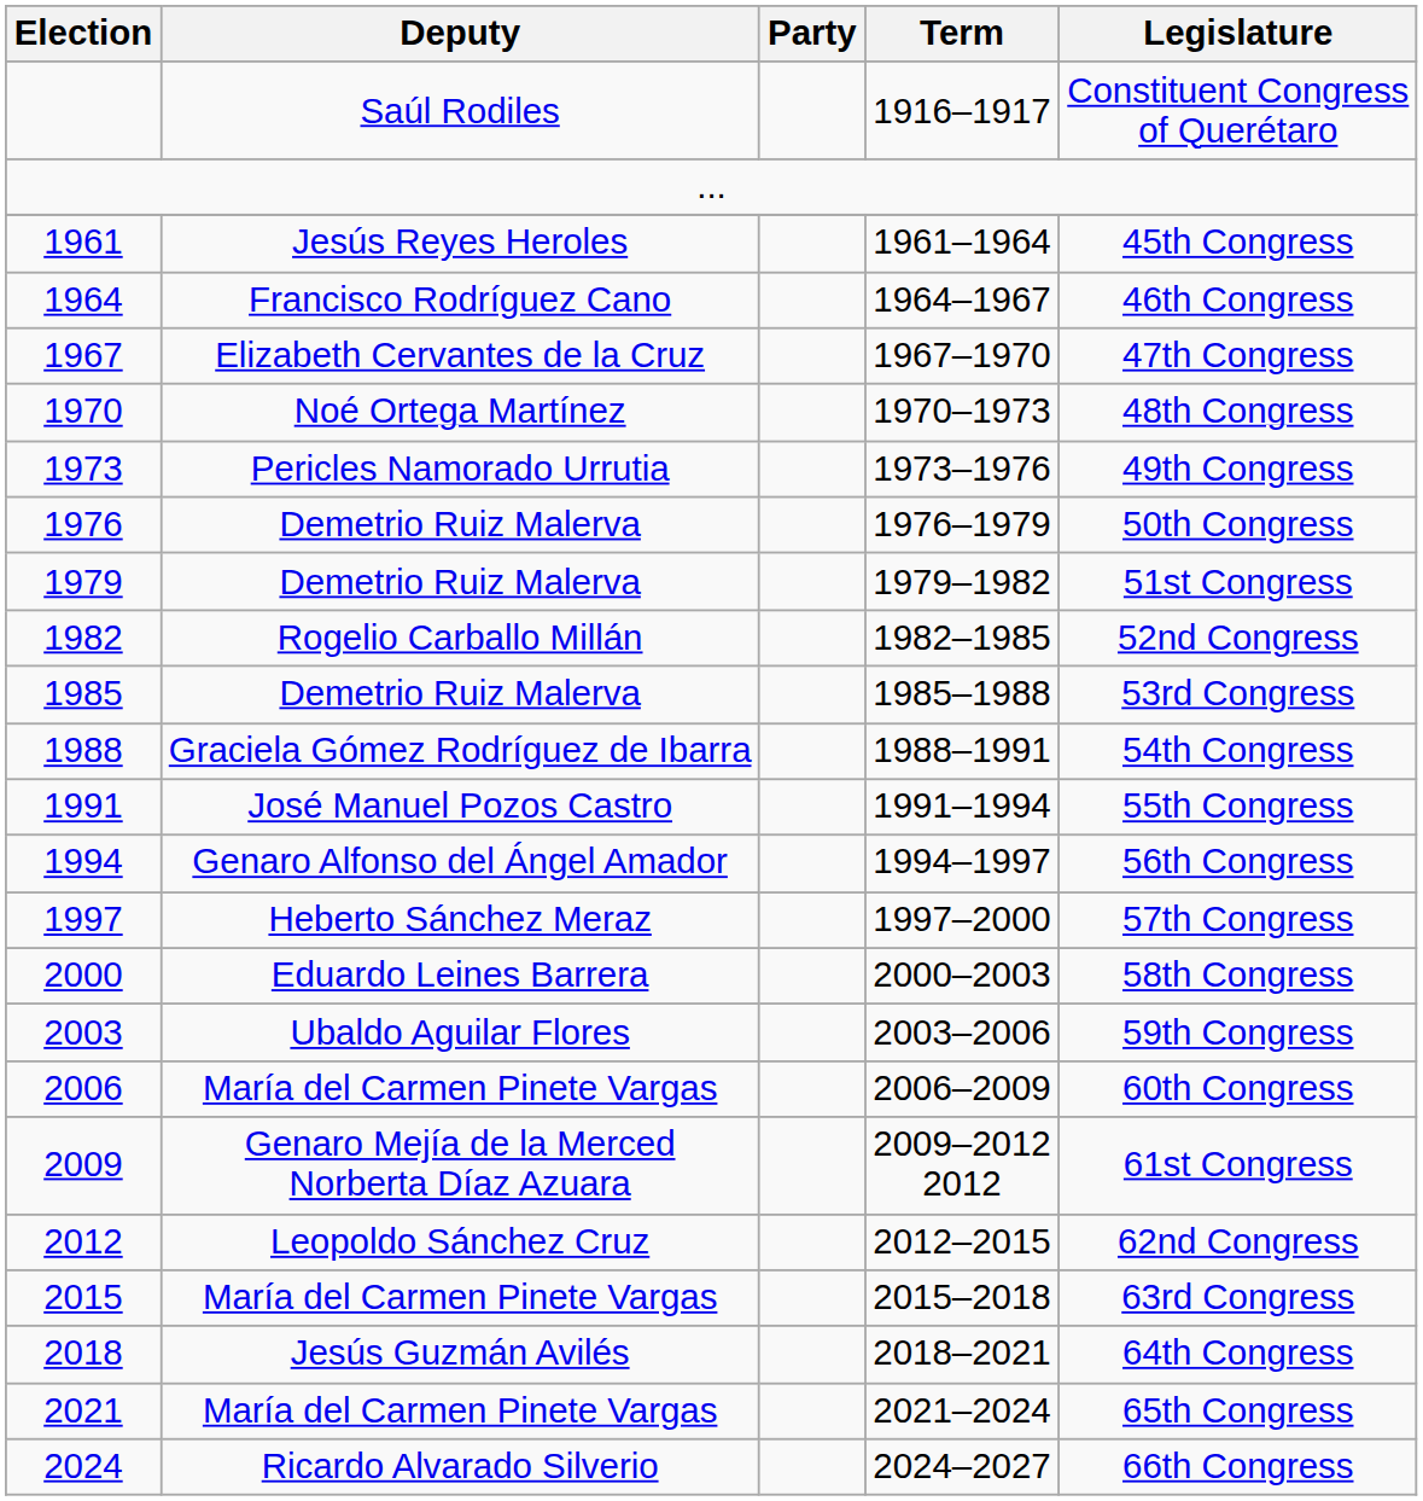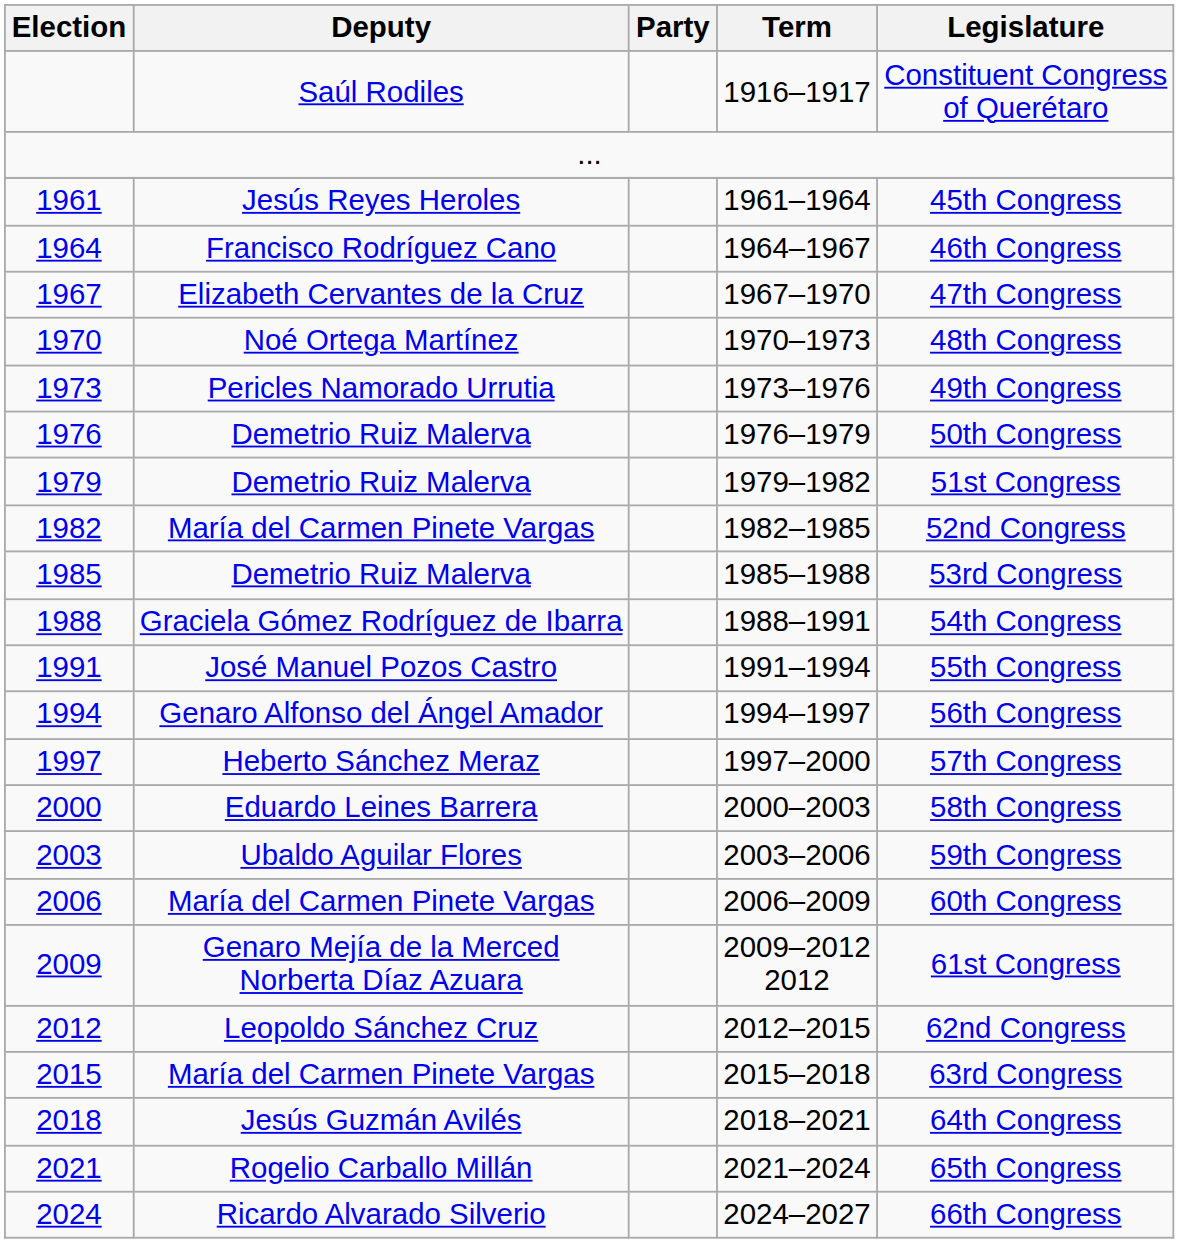 <table class="wikitable sortable" style="text-align: center">
 <tr>
 <th>Election</th>
 <th class="unsortable">Deputy</th>
 <th class="unsortable">Party</th>
 <th class="unsortable">Term</th>
 <th class="unsortable">Legislature</th>
 </tr>
 <tr>
 <td></td>
 <td><a href='#'>Saúl Rodiles</a></td>
 <td></td>
 <td>1916–1917</td>
 <td><a href='#'>Constituent Congress<br>of Querétaro</a></td>
 </tr>
 <tr>
 <td colspan=5> ...</td>
 </tr>
 <tr>
 </tr>
 <tr>
 <td><a href='#'>1961</a></td>
 <td><a href='#'>Jesús Reyes Heroles</a></td>
 <td></td>
 <td>1961–1964</td>
 <td><a href='#'>45th Congress</a></td>
 </tr>
 <tr>
 <td><a href='#'>1964</a></td>
 <td><a href='#'>Francisco Rodríguez Cano</a></td>
 <td></td>
 <td>1964–1967</td>
 <td><a href='#'>46th Congress</a></td>
 </tr>
 <tr>
 <td><a href='#'>1967</a></td>
 <td><a href='#'>Elizabeth Cervantes de la Cruz</a></td>
 <td></td>
 <td>1967–1970</td>
 <td><a href='#'>47th Congress</a></td>
 </tr>
 <tr>
 <td><a href='#'>1970</a></td>
 <td><a href='#'>Noé Ortega Martínez</a></td>
 <td></td>
 <td>1970–1973</td>
 <td><a href='#'>48th Congress</a></td>
 </tr>
 <tr>
 <td><a href='#'>1973</a></td>
 <td><a href='#'>Pericles Namorado Urrutia</a></td>
 <td></td>
 <td>1973–1976</td>
 <td><a href='#'>49th Congress</a></td>
 </tr>
 <tr>
 <td><a href='#'>1976</a></td>
 <td><a href='#'>Demetrio Ruiz Malerva</a></td>
 <td></td>
 <td>1976–1979</td>
 <td><a href='#'>50th Congress</a></td>
 </tr>
 <tr>
 <td><a href='#'>1979</a></td>
 <td><a href='#'>Demetrio Ruiz Malerva</a></td>
 <td></td>
 <td>1979–1982</td>
 <td><a href='#'>51st Congress</a></td>
 </tr>
 <tr>
 <td><a href='#'>1982</a></td>
-<td><a href='#'>Rogelio Carballo Millán</a></td>
+<td><a href='#'>María del Carmen Pinete Vargas</a></td>
 <td></td>
 <td>1982–1985</td>
 <td><a href='#'>52nd Congress</a></td>
 </tr>
 <tr>
 <td><a href='#'>1985</a></td>
 <td><a href='#'>Demetrio Ruiz Malerva</a></td>
 <td></td>
 <td>1985–1988</td>
 <td><a href='#'>53rd Congress</a></td>
 </tr>
 <tr>
 <td><a href='#'>1988</a></td>
 <td><a href='#'>Graciela Gómez Rodríguez de Ibarra</a></td>
 <td></td>
 <td>1988–1991</td>
 <td><a href='#'>54th Congress</a></td>
 </tr>
 <tr>
 <td><a href='#'>1991</a></td>
 <td><a href='#'>José Manuel Pozos Castro</a></td>
 <td></td>
 <td>1991–1994</td>
 <td><a href='#'>55th Congress</a></td>
 </tr>
 <tr>
 <td><a href='#'>1994</a></td>
 <td><a href='#'>Genaro Alfonso del Ángel Amador</a></td>
 <td></td>
 <td>1994–1997</td>
 <td><a href='#'>56th Congress</a></td>
 </tr>
 <tr>
 <td><a href='#'>1997</a></td>
 <td><a href='#'>Heberto Sánchez Meraz</a></td>
 <td></td>
 <td>1997–2000</td>
 <td><a href='#'>57th Congress</a></td>
 </tr>
 <tr>
 <td><a href='#'>2000</a></td>
 <td><a href='#'>Eduardo Leines Barrera</a></td>
 <td></td>
 <td>2000–2003</td>
 <td><a href='#'>58th Congress</a></td>
 </tr>
 <tr>
 <td><a href='#'>2003</a></td>
 <td><a href='#'>Ubaldo Aguilar Flores</a></td>
 <td></td>
 <td>2003–2006</td>
 <td><a href='#'>59th Congress</a></td>
 </tr>
 <tr>
 <td><a href='#'>2006</a></td>
 <td><a href='#'>María del Carmen Pinete Vargas</a></td>
 <td></td>
 <td>2006–2009</td>
 <td><a href='#'>60th Congress</a></td>
 </tr>
 <tr>
 <td><a href='#'>2009</a></td>
 <td><a href='#'>Genaro Mejía de la Merced</a><br><a href='#'>Norberta Díaz Azuara</a></td>
 <td></td>
 <td>2009–2012<br>2012</td>
 <td><a href='#'>61st Congress</a></td>
 </tr>
 <tr>
 <td><a href='#'>2012</a></td>
 <td><a href='#'>Leopoldo Sánchez Cruz</a></td>
 <td></td>
 <td>2012–2015</td>
 <td><a href='#'>62nd Congress</a></td>
 </tr>
 <tr>
 <td><a href='#'>2015</a></td>
 <td><a href='#'>María del Carmen Pinete Vargas</a></td>
 <td></td>
 <td>2015–2018</td>
 <td><a href='#'>63rd Congress</a></td>
 </tr>
 <tr>
 <td><a href='#'>2018</a></td>
 <td><a href='#'>Jesús Guzmán Avilés</a></td>
 <td></td>
 <td>2018–2021</td>
 <td><a href='#'>64th Congress</a></td>
 </tr>
 <tr>
 <td><a href='#'>2021</a></td>
-<td><a href='#'>María del Carmen Pinete Vargas</a></td>
+<td><a href='#'>Rogelio Carballo Millán</a></td>
 <td></td>
 <td>2021–2024</td>
 <td><a href='#'>65th Congress</a></td>
 </tr>
 <tr>
 <td><a href='#'>2024</a></td>
 <td><a href='#'>Ricardo Alvarado Silverio</a></td>
 <td></td>
 <td>2024–2027</td>
 <td><a href='#'>66th Congress</a></td>
 </tr>
 </table>
